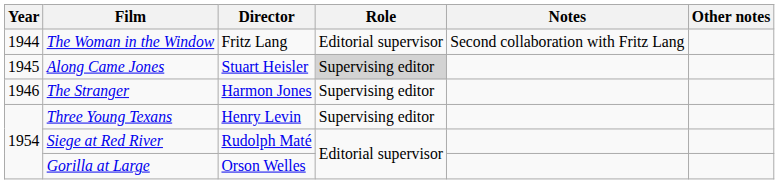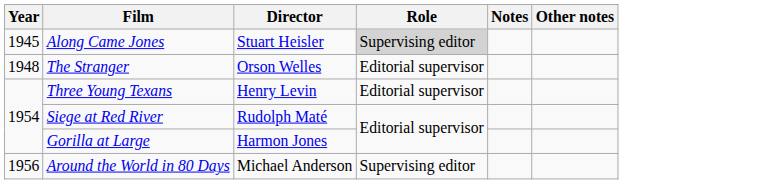 <table class="wikitable">
 <tr>
 <th>Year</th>
 <th>Film</th>
 <th>Director</th>
 <th>Role</th>
 <th>Notes</th>
 <th>Other notes</th>
 </tr>
 <tr>
-<td>1944</td>
-<td><em><a href='#'>The Woman in the Window</a></em></td>
-<td>Fritz Lang</td>
-<td>Editorial supervisor</td>
-<td>Second collaboration with Fritz Lang</td>
-<td><small></small></td>
-</tr>
-<tr>
 <td>1945</td>
 <td><em><a href='#'>Along Came Jones</a></em></td>
 <td><a href='#'>Stuart Heisler</a></td>
 <td style="background: lightgrey;">Supervising editor</td>
 <td></td>
 <td></td>
 </tr>
 <tr>
-<td>1946</td>
+<td>1948</td>
 <td><em><a href='#'>The Stranger</a></em></td>
-<td><a href='#'>Harmon Jones</a></td>
-<td>Supervising editor</td>
+<td><a href='#'>Orson Welles</a></td>
+<td>Editorial supervisor</td>
 <td></td>
 <td><small></small></td>
 </tr>
 <tr>
 <td rowspan=3>1954</td>
 <td><em><a href='#'>Three Young Texans</a></em></td>
 <td><a href='#'>Henry Levin</a></td>
-<td>Supervising editor</td>
+<td>Editorial supervisor</td>
 <td></td>
 <td></td>
 </tr>
 <tr>
 <td><em><a href='#'>Siege at Red River</a></em></td>
 <td><a href='#'>Rudolph Maté</a></td>
 <td rowspan=2>Editorial supervisor</td>
 <td></td>
 <td></td>
 </tr>
 <tr>
 <td><em><a href='#'>Gorilla at Large</a></em></td>
-<td><a href='#'>Orson Welles</a></td>
+<td><a href='#'>Harmon Jones</a></td>
 <td></td>
 <td></td>
 </tr>
+<tr>
+<td>1956</td>
+<td><em><a href='#'>Around the World in 80 Days</a></em></td>
+<td>Michael Anderson</td>
+<td>Supervising editor</td>
+<td></td>
+<td><small></small></td>
+</tr>
 </table>
